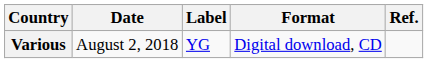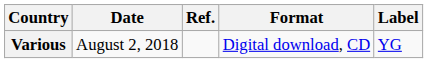 <table class="wikitable plainrowheaders">
 <tr>
 <th>Country</th>
 <th>Date</th>
+<th>Ref.</th>
+<th>Format</th>
 <th>Label</th>
-<th>Format</th>
-<th>Ref.</th>
 </tr>
 <tr>
 <th scope="row">Various</th>
 <td>August 2, 2018</td>
+<td></td>
+<td><a href='#'>Digital download</a>, <a href='#'>CD</a></td>
 <td><a href='#'>YG</a></td>
-<td><a href='#'>Digital download</a>, <a href='#'>CD</a></td>
-<td></td>
 </tr>
 </table>
